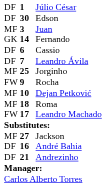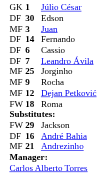 <table cellspacing="0" cellpadding="0" style="font-size:90%; margin:0.2em auto;">
 <tr>
 <th width="25"></th>
 <th width="25"></th>
 </tr>
 <tr>
-<td>DF</td>
+<td>GK</td>
 <td><strong>1</strong></td>
 <td> <a href='#'>Júlio César</a></td>
 </tr>
 <tr>
 <td>DF</td>
 <td><strong>30</strong></td>
 <td> Edson</td>
 </tr>
 <tr>
 <td>MF</td>
 <td><strong>3</strong></td>
 <td> <a href='#'>Juan</a></td>
 </tr>
 <tr>
-<td>GK</td>
+<td>DF</td>
 <td><strong>14</strong></td>
 <td> Fernando</td>
 <td></td>
 <td></td>
 </tr>
 <tr>
 <td>DF</td>
 <td><strong>6</strong></td>
 <td> Cassio</td>
 </tr>
 <tr>
 <td>DF</td>
 <td><strong>7</strong></td>
 <td> <a href='#'>Leandro Ávila</a></td>
 </tr>
 <tr>
 <td>MF</td>
 <td><strong>25</strong></td>
 <td> Jorginho</td>
 </tr>
 <tr>
-<td>FW</td>
+<td>MF</td>
 <td><strong>9</strong></td>
 <td> Rocha</td>
 <td></td>
 <td></td>
 </tr>
 <tr>
 <td>MF</td>
-<td><strong>10</strong></td>
+<td><strong>12</strong></td>
 <td> <a href='#'>Dejan Petković</a></td>
 </tr>
 <tr>
-<td>MF</td>
+<td>FW</td>
 <td><strong>18</strong></td>
 <td> Roma</td>
-</tr>
-<tr>
-<td>FW</td>
-<td><strong>17</strong></td>
-<td> <a href='#'>Leandro Machado</a></td>
-<td></td>
-<td></td>
 </tr>
 <tr>
 <td colspan=3><strong>Substitutes:</strong></td>
 </tr>
 <tr>
-<td>MF</td>
-<td><strong>27</strong></td>
+<td>FW</td>
+<td><strong>29</strong></td>
 <td> Jackson</td>
 <td></td>
 <td></td>
 </tr>
 <tr>
 <td>DF</td>
 <td><strong>16</strong></td>
 <td> <a href='#'>André Bahia</a></td>
 <td></td>
 <td></td>
 </tr>
 <tr>
-<td>DF</td>
+<td>MF</td>
 <td><strong>21</strong></td>
 <td> <a href='#'>Andrezinho</a></td>
 <td></td>
 <td></td>
 </tr>
 <tr>
 <td colspan=3><strong>Manager:</strong></td>
 </tr>
 <tr>
 <td colspan=4> <a href='#'>Carlos Alberto Torres</a></td>
 </tr>
 </table>
